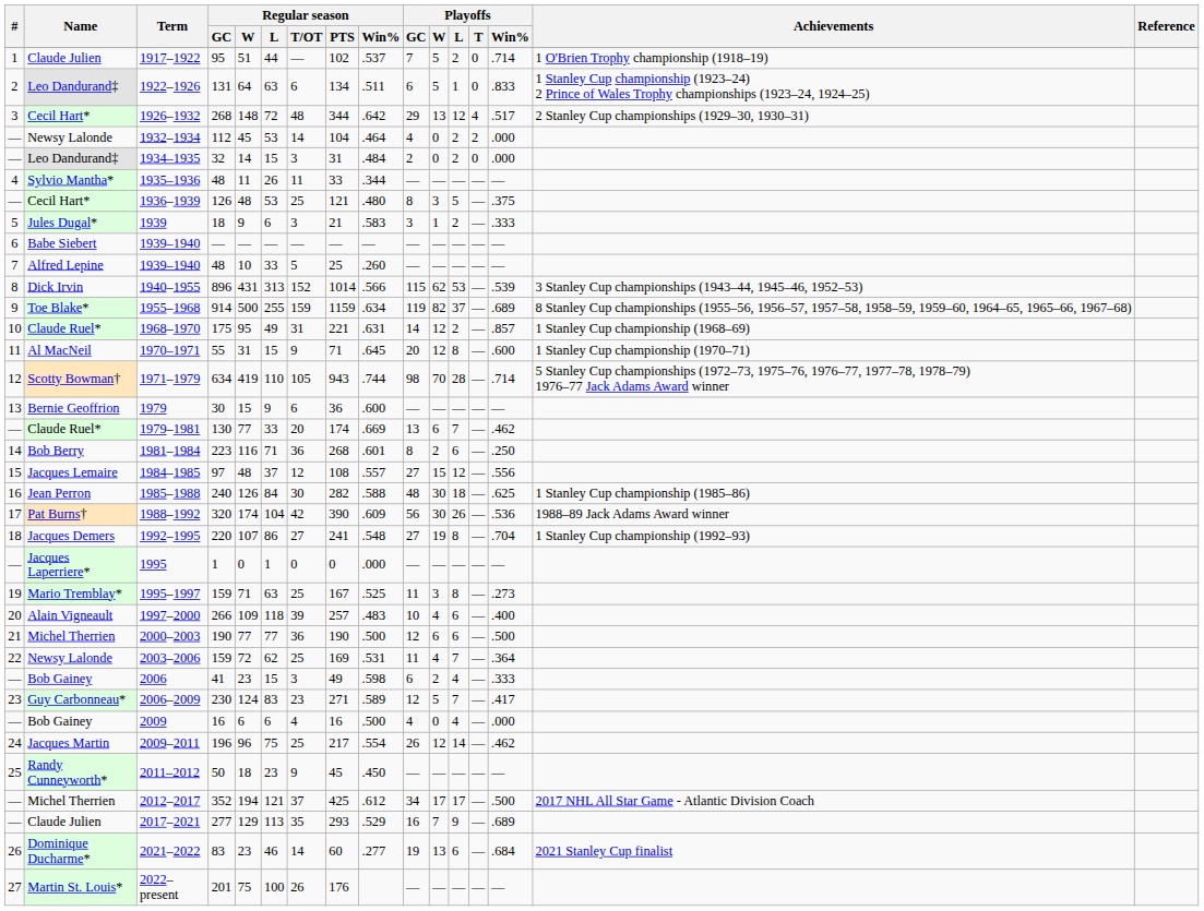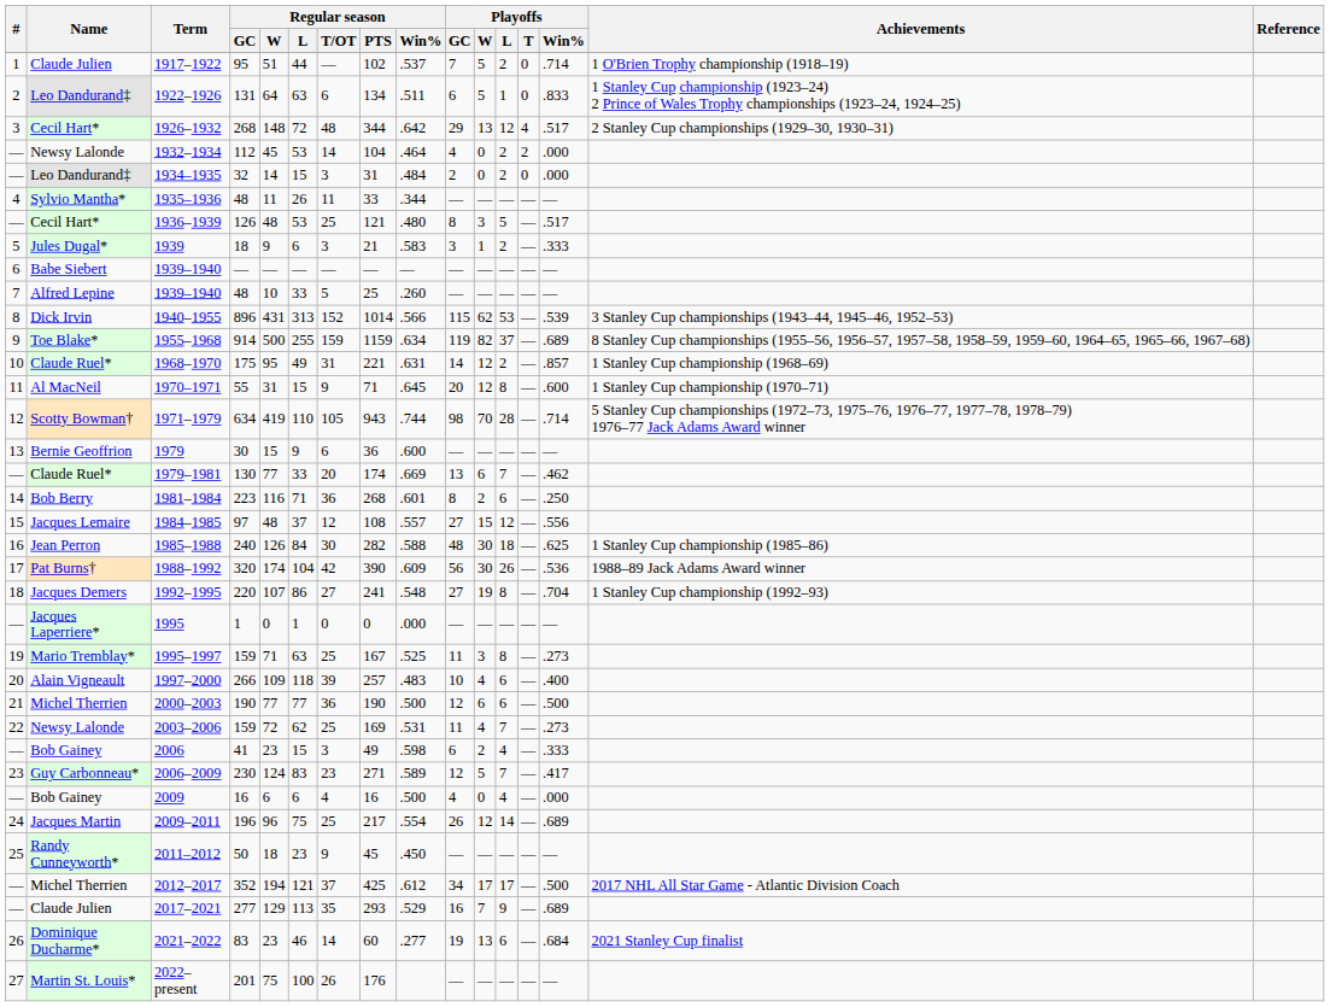 <table class="wikitable">
 <tr>
 <th rowspan=2>#</th>
 <th width=126 rowspan=2>Name</th>
 <th width=78 rowspan=2>Term</th>
 <th colspan=6>Regular season</th>
 <th colspan=5>Playoffs</th>
 <th rowspan=2>Achievements</th>
 <th rowspan=2>Reference</th>
 </tr>
 <tr>
 <th>GC</th>
 <th>W</th>
 <th>L</th>
 <th>T/OT</th>
 <th>PTS</th>
 <th>Win%</th>
 <th>GC</th>
 <th>W</th>
 <th>L</th>
 <th>T</th>
 <th>Win%</th>
 </tr>
 <tr>
 </tr>
 <tr>
 <td align=center>1</td>
 <td><a href='#'>Claude Julien</a></td>
 <td><a href='#'>1917</a>–<a href='#'>1922</a></td>
 <td>95</td>
 <td>51</td>
 <td>44</td>
 <td>—</td>
 <td>102</td>
 <td>.537</td>
 <td>7</td>
 <td>5</td>
 <td>2</td>
 <td>0</td>
 <td>.714</td>
 <td>1 <a href='#'>O'Brien Trophy</a> championship (1918–19)</td>
 <td align=center></td>
 </tr>
 <tr>
 <td align=center>2</td>
 <td style="background-color:#e3e3e3"><a href='#'>Leo Dandurand</a>‡</td>
 <td><a href='#'>1922</a>–<a href='#'>1926</a></td>
 <td>131</td>
 <td>64</td>
 <td>63</td>
 <td>6</td>
 <td>134</td>
 <td>.511</td>
 <td>6</td>
 <td>5</td>
 <td>1</td>
 <td>0</td>
 <td>.833</td>
 <td>1 <a href='#'>Stanley Cup</a> <a href='#'>championship</a> (1923–24)<br>2 <a href='#'>Prince of Wales Trophy</a> championships (1923–24, 1924–25)</td>
 <td align=center></td>
 </tr>
 <tr>
 <td align=center>3</td>
 <td style="background-color:#ddffdd"><a href='#'>Cecil Hart</a>*</td>
 <td><a href='#'>1926</a>–<a href='#'>1932</a></td>
 <td>268</td>
 <td>148</td>
 <td>72</td>
 <td>48</td>
 <td>344</td>
 <td>.642</td>
 <td>29</td>
 <td>13</td>
 <td>12</td>
 <td>4</td>
 <td>.517</td>
 <td>2 Stanley Cup championships (1929–30, 1930–31)</td>
 <td align=center></td>
 </tr>
 <tr>
 <td align=center>—</td>
 <td>Newsy Lalonde</td>
 <td><a href='#'>1932</a>–<a href='#'>1934</a></td>
 <td>112</td>
 <td>45</td>
 <td>53</td>
 <td>14</td>
 <td>104</td>
 <td>.464</td>
 <td>4</td>
 <td>0</td>
 <td>2</td>
 <td>2</td>
 <td>.000</td>
 <td></td>
 <td align=center></td>
 </tr>
 <tr>
 <td align=center>—</td>
 <td style="background-color:#e3e3e3">Leo Dandurand‡</td>
 <td><a href='#'>1934–1935</a></td>
 <td>32</td>
 <td>14</td>
 <td>15</td>
 <td>3</td>
 <td>31</td>
 <td>.484</td>
 <td>2</td>
 <td>0</td>
 <td>2</td>
 <td>0</td>
 <td>.000</td>
 <td></td>
 <td align=center></td>
 </tr>
 <tr>
 <td align=center>4</td>
 <td style="background-color:#ddffdd"><a href='#'>Sylvio Mantha</a>*</td>
 <td><a href='#'>1935–1936</a></td>
 <td>48</td>
 <td>11</td>
 <td>26</td>
 <td>11</td>
 <td>33</td>
 <td>.344</td>
 <td>—</td>
 <td>—</td>
 <td>—</td>
 <td>—</td>
 <td>—</td>
 <td></td>
 <td align=center></td>
 </tr>
 <tr>
 <td align=center>—</td>
 <td style="background-color:#ddffdd">Cecil Hart*</td>
 <td><a href='#'>1936</a>–<a href='#'>1939</a></td>
 <td>126</td>
 <td>48</td>
 <td>53</td>
 <td>25</td>
 <td>121</td>
 <td>.480</td>
 <td>8</td>
 <td>3</td>
 <td>5</td>
 <td>—</td>
-<td>.375</td>
+<td>.517</td>
 <td></td>
 <td align=center></td>
 </tr>
 <tr>
 <td align=center>5</td>
 <td style="background-color:#ddffdd"><a href='#'>Jules Dugal</a>*</td>
 <td><a href='#'>1939</a></td>
 <td>18</td>
 <td>9</td>
 <td>6</td>
 <td>3</td>
 <td>21</td>
 <td>.583</td>
 <td>3</td>
 <td>1</td>
 <td>2</td>
 <td>—</td>
 <td>.333</td>
 <td></td>
 <td align=center></td>
 </tr>
 <tr>
 <td align=center>6</td>
 <td><a href='#'>Babe Siebert</a></td>
 <td><a href='#'>1939–1940</a></td>
 <td>—</td>
 <td>—</td>
 <td>—</td>
 <td>—</td>
 <td>—</td>
 <td>—</td>
 <td>—</td>
 <td>—</td>
 <td>—</td>
 <td>—</td>
 <td>—</td>
 <td></td>
 <td align=center></td>
 </tr>
 <tr>
 <td align=center>7</td>
 <td><a href='#'>Alfred Lepine</a></td>
 <td><a href='#'>1939–1940</a></td>
 <td>48</td>
 <td>10</td>
 <td>33</td>
 <td>5</td>
 <td>25</td>
 <td>.260</td>
 <td>—</td>
 <td>—</td>
 <td>—</td>
 <td>—</td>
 <td>—</td>
 <td></td>
 <td align=center></td>
 </tr>
 <tr>
 <td align=center>8</td>
 <td><a href='#'>Dick Irvin</a></td>
 <td><a href='#'>1940</a>–<a href='#'>1955</a></td>
 <td>896</td>
 <td>431</td>
 <td>313</td>
 <td>152</td>
 <td>1014</td>
 <td>.566</td>
 <td>115</td>
 <td>62</td>
 <td>53</td>
 <td>—</td>
 <td>.539</td>
 <td>3 Stanley Cup championships (1943–44, 1945–46, 1952–53)</td>
 <td align=center></td>
 </tr>
 <tr>
 <td align=center>9</td>
 <td style="background-color:#ddffdd"><a href='#'>Toe Blake</a>*</td>
 <td><a href='#'>1955</a>–<a href='#'>1968</a></td>
 <td>914</td>
 <td>500</td>
 <td>255</td>
 <td>159</td>
 <td>1159</td>
 <td>.634</td>
 <td>119</td>
 <td>82</td>
 <td>37</td>
 <td>—</td>
 <td>.689</td>
 <td>8 Stanley Cup championships (1955–56, 1956–57, 1957–58, 1958–59, 1959–60, 1964–65, 1965–66, 1967–68)</td>
 <td align=center></td>
 </tr>
 <tr>
 <td align=center>10</td>
 <td style="background-color:#ddffdd"><a href='#'>Claude Ruel</a>*</td>
 <td><a href='#'>1968</a>–<a href='#'>1970</a></td>
 <td>175</td>
 <td>95</td>
 <td>49</td>
 <td>31</td>
 <td>221</td>
 <td>.631</td>
 <td>14</td>
 <td>12</td>
 <td>2</td>
 <td>—</td>
 <td>.857</td>
 <td>1 Stanley Cup championship (1968–69)</td>
 <td align=center></td>
 </tr>
 <tr>
 <td align=center>11</td>
 <td><a href='#'>Al MacNeil</a></td>
 <td><a href='#'>1970–1971</a></td>
 <td>55</td>
 <td>31</td>
 <td>15</td>
 <td>9</td>
 <td>71</td>
 <td>.645</td>
 <td>20</td>
 <td>12</td>
 <td>8</td>
 <td>—</td>
 <td>.600</td>
 <td>1 Stanley Cup championship (1970–71)</td>
 <td align=center></td>
 </tr>
 <tr>
 <td align=center>12</td>
 <td style="background-color:#FFE6BD"><a href='#'>Scotty Bowman</a>†</td>
 <td><a href='#'>1971</a>–<a href='#'>1979</a></td>
 <td>634</td>
 <td>419</td>
 <td>110</td>
 <td>105</td>
 <td>943</td>
 <td>.744</td>
 <td>98</td>
 <td>70</td>
 <td>28</td>
 <td>—</td>
 <td>.714</td>
 <td>5 Stanley Cup championships (1972–73, 1975–76, 1976–77, 1977–78, 1978–79)<br>1976–77 <a href='#'>Jack Adams Award</a> winner</td>
 <td align=center></td>
 </tr>
 <tr>
 <td align=center>13</td>
 <td><a href='#'>Bernie Geoffrion</a></td>
 <td><a href='#'>1979</a></td>
 <td>30</td>
 <td>15</td>
 <td>9</td>
 <td>6</td>
 <td>36</td>
 <td>.600</td>
 <td>—</td>
 <td>—</td>
 <td>—</td>
 <td>—</td>
 <td>—</td>
 <td></td>
 <td align=center></td>
 </tr>
 <tr>
 <td align=center>—</td>
 <td style="background-color:#ddffdd">Claude Ruel*</td>
 <td><a href='#'>1979</a>–<a href='#'>1981</a></td>
 <td>130</td>
 <td>77</td>
 <td>33</td>
 <td>20</td>
 <td>174</td>
 <td>.669</td>
 <td>13</td>
 <td>6</td>
 <td>7</td>
 <td>—</td>
 <td>.462</td>
 <td></td>
 <td align=center></td>
 </tr>
 <tr>
 <td align=center>14</td>
 <td><a href='#'>Bob Berry</a></td>
 <td><a href='#'>1981</a>–<a href='#'>1984</a></td>
 <td>223</td>
 <td>116</td>
 <td>71</td>
 <td>36</td>
 <td>268</td>
 <td>.601</td>
 <td>8</td>
 <td>2</td>
 <td>6</td>
 <td>—</td>
 <td>.250</td>
 <td></td>
 <td align=center></td>
 </tr>
 <tr>
 <td align=center>15</td>
 <td><a href='#'>Jacques Lemaire</a></td>
 <td><a href='#'>1984</a>–<a href='#'>1985</a></td>
 <td>97</td>
 <td>48</td>
 <td>37</td>
 <td>12</td>
 <td>108</td>
 <td>.557</td>
 <td>27</td>
 <td>15</td>
 <td>12</td>
 <td>—</td>
 <td>.556</td>
 <td></td>
 <td align=center></td>
 </tr>
 <tr>
 <td align=center>16</td>
 <td><a href='#'>Jean Perron</a></td>
 <td><a href='#'>1985</a>–<a href='#'>1988</a></td>
 <td>240</td>
 <td>126</td>
 <td>84</td>
 <td>30</td>
 <td>282</td>
 <td>.588</td>
 <td>48</td>
 <td>30</td>
 <td>18</td>
 <td>—</td>
 <td>.625</td>
 <td>1 Stanley Cup championship (1985–86)</td>
 <td align=center></td>
 </tr>
 <tr>
 <td align=center>17</td>
 <td style="background-color:#FFE6BD"><a href='#'>Pat Burns</a>†</td>
 <td><a href='#'>1988</a>–<a href='#'>1992</a></td>
 <td>320</td>
 <td>174</td>
 <td>104</td>
 <td>42</td>
 <td>390</td>
 <td>.609</td>
 <td>56</td>
 <td>30</td>
 <td>26</td>
 <td>—</td>
 <td>.536</td>
 <td>1988–89 Jack Adams Award winner</td>
 <td align=center></td>
 </tr>
 <tr>
 <td align=center>18</td>
 <td><a href='#'>Jacques Demers</a></td>
 <td><a href='#'>1992</a>–<a href='#'>1995</a></td>
 <td>220</td>
 <td>107</td>
 <td>86</td>
 <td>27</td>
 <td>241</td>
 <td>.548</td>
 <td>27</td>
 <td>19</td>
 <td>8</td>
 <td>—</td>
 <td>.704</td>
 <td>1 Stanley Cup championship (1992–93)</td>
 <td align=center></td>
 </tr>
 <tr>
 <td align=center>—</td>
 <td style="background-color:#ddffdd"><a href='#'>Jacques Laperriere</a>*</td>
 <td><a href='#'>1995</a></td>
 <td>1</td>
 <td>0</td>
 <td>1</td>
 <td>0</td>
 <td>0</td>
 <td>.000</td>
 <td>—</td>
 <td>—</td>
 <td>—</td>
 <td>—</td>
 <td>—</td>
 <td></td>
 <td align=center></td>
 </tr>
 <tr>
 <td align=center>19</td>
 <td style="background-color:#ddffdd"><a href='#'>Mario Tremblay</a>*</td>
 <td><a href='#'>1995</a>–<a href='#'>1997</a></td>
 <td>159</td>
 <td>71</td>
 <td>63</td>
 <td>25</td>
 <td>167</td>
 <td>.525</td>
 <td>11</td>
 <td>3</td>
 <td>8</td>
 <td>—</td>
 <td>.273</td>
 <td></td>
 <td align=center></td>
 </tr>
 <tr>
 <td align=center>20</td>
 <td><a href='#'>Alain Vigneault</a></td>
 <td><a href='#'>1997</a>–<a href='#'>2000</a></td>
 <td>266</td>
 <td>109</td>
 <td>118</td>
 <td>39</td>
 <td>257</td>
 <td>.483</td>
 <td>10</td>
 <td>4</td>
 <td>6</td>
 <td>—</td>
 <td>.400</td>
 <td></td>
 <td align=center></td>
 </tr>
 <tr>
 <td align=center>21</td>
 <td><a href='#'>Michel Therrien</a></td>
 <td><a href='#'>2000</a>–<a href='#'>2003</a></td>
 <td>190</td>
 <td>77</td>
 <td>77</td>
 <td>36</td>
 <td>190</td>
 <td>.500</td>
 <td>12</td>
 <td>6</td>
 <td>6</td>
 <td>—</td>
 <td>.500</td>
 <td></td>
 <td align=center></td>
 </tr>
 <tr>
 <td align=center>22</td>
 <td><a href='#'>Newsy Lalonde</a></td>
 <td><a href='#'>2003</a>–<a href='#'>2006</a></td>
 <td>159</td>
 <td>72</td>
 <td>62</td>
 <td>25</td>
 <td>169</td>
 <td>.531</td>
 <td>11</td>
 <td>4</td>
 <td>7</td>
 <td>—</td>
-<td>.364</td>
+<td>.273</td>
 <td></td>
 <td align=center></td>
 </tr>
 <tr>
 <td align=center>—</td>
 <td><a href='#'>Bob Gainey</a></td>
 <td><a href='#'>2006</a></td>
 <td>41</td>
 <td>23</td>
 <td>15</td>
 <td>3</td>
 <td>49</td>
 <td>.598</td>
 <td>6</td>
 <td>2</td>
 <td>4</td>
 <td>—</td>
 <td>.333</td>
 <td></td>
 <td align=center></td>
 </tr>
 <tr>
 <td align=center>23</td>
 <td style="background-color:#ddffdd"><a href='#'>Guy Carbonneau</a>*</td>
 <td><a href='#'>2006</a>–<a href='#'>2009</a></td>
 <td>230</td>
 <td>124</td>
 <td>83</td>
 <td>23</td>
 <td>271</td>
 <td>.589</td>
 <td>12</td>
 <td>5</td>
 <td>7</td>
 <td>—</td>
 <td>.417</td>
 <td></td>
 <td align=center></td>
 </tr>
 <tr>
 <td align=center>—</td>
 <td>Bob Gainey</td>
 <td><a href='#'>2009</a></td>
 <td>16</td>
 <td>6</td>
 <td>6</td>
 <td>4</td>
 <td>16</td>
 <td>.500</td>
 <td>4</td>
 <td>0</td>
 <td>4</td>
 <td>—</td>
 <td>.000</td>
 <td></td>
 <td align=center></td>
 </tr>
 <tr>
 <td align=center>24</td>
 <td><a href='#'>Jacques Martin</a></td>
 <td><a href='#'>2009</a>–<a href='#'>2011</a></td>
 <td>196</td>
 <td>96</td>
 <td>75</td>
 <td>25</td>
 <td>217</td>
 <td>.554</td>
 <td>26</td>
 <td>12</td>
 <td>14</td>
 <td>—</td>
-<td>.462</td>
+<td>.689</td>
 <td></td>
 <td align=center></td>
 </tr>
 <tr>
 <td align=center>25</td>
 <td style="background-color:#ddffdd"><a href='#'>Randy Cunneyworth</a>*</td>
 <td><a href='#'>2011–2012</a></td>
 <td>50</td>
 <td>18</td>
 <td>23</td>
 <td>9</td>
 <td>45</td>
 <td>.450</td>
 <td>—</td>
 <td>—</td>
 <td>—</td>
 <td>—</td>
 <td>—</td>
 <td></td>
 <td align=center></td>
 </tr>
 <tr>
 <td align=center>—</td>
 <td>Michel Therrien</td>
 <td><a href='#'>2012</a>–<a href='#'>2017</a></td>
 <td>352</td>
 <td>194</td>
 <td>121</td>
 <td>37</td>
 <td>425</td>
 <td>.612</td>
 <td>34</td>
 <td>17</td>
 <td>17</td>
 <td>—</td>
 <td>.500</td>
 <td><a href='#'>2017 NHL All Star Game</a> - Atlantic Division Coach</td>
 <td align=center></td>
 </tr>
 <tr>
 <td align=center>—</td>
 <td>Claude Julien</td>
 <td><a href='#'>2017</a>–<a href='#'>2021</a></td>
 <td>277</td>
 <td>129</td>
 <td>113</td>
 <td>35</td>
 <td>293</td>
 <td>.529</td>
 <td>16</td>
 <td>7</td>
 <td>9</td>
 <td>—</td>
 <td>.689</td>
 <td></td>
 <td align=center></td>
 </tr>
 <tr>
 <td align=center>26</td>
 <td style="background-color:#ddffdd"><a href='#'>Dominique Ducharme</a>*</td>
 <td><a href='#'>2021</a>–<a href='#'>2022</a></td>
 <td>83</td>
 <td>23</td>
 <td>46</td>
 <td>14</td>
 <td>60</td>
 <td>.277</td>
 <td>19</td>
 <td>13</td>
 <td>6</td>
 <td>—</td>
 <td>.684</td>
 <td><a href='#'>2021 Stanley Cup finalist</a></td>
 <td></td>
 </tr>
 <tr>
 <td align=center>27</td>
 <td style="background-color:#ddffdd"><a href='#'>Martin St. Louis</a>*</td>
 <td><a href='#'>2022</a>–present</td>
 <td>201</td>
 <td>75</td>
 <td>100</td>
 <td>26</td>
 <td>176</td>
 <td></td>
 <td>—</td>
 <td>—</td>
 <td>—</td>
 <td>—</td>
 <td>—</td>
 <td></td>
 <td></td>
 </tr>
 </table>
